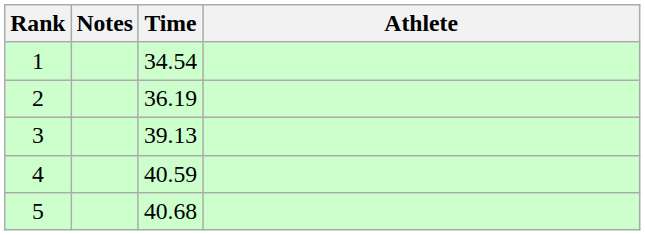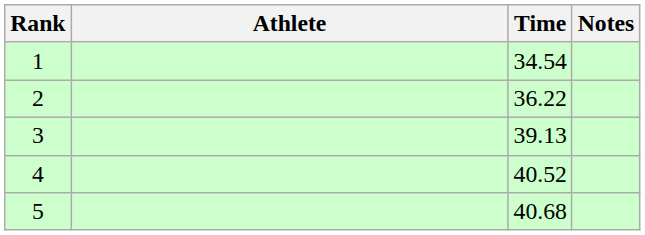 <table class="wikitable" style="text-align:center">
 <tr>
 <th>Rank</th>
+<th Style="width:18em">Athlete</th>
+<th>Time</th>
 <th>Notes</th>
-<th>Time</th>
-<th Style="width:18em">Athlete</th>
 </tr>
 <tr style="background:#cfc">
 <td>1</td>
+<td style="text-align:left"></td>
+<td>34.54</td>
 <td></td>
-<td>34.54</td>
-<td style="text-align:left"></td>
 </tr>
 <tr style="background:#cfc">
 <td>2</td>
+<td style="text-align:left"></td>
+<td>36.22</td>
 <td></td>
-<td>36.19</td>
-<td style="text-align:left"></td>
 </tr>
 <tr style="background:#cfc">
 <td>3</td>
+<td style="text-align:left"></td>
+<td>39.13</td>
 <td></td>
-<td>39.13</td>
-<td style="text-align:left"></td>
 </tr>
 <tr style="background:#cfc">
 <td>4</td>
+<td style="text-align:left"></td>
+<td>40.52</td>
 <td></td>
-<td>40.59</td>
-<td style="text-align:left"></td>
 </tr>
 <tr style="background:#cfc">
 <td>5</td>
+<td style="text-align:left"></td>
+<td>40.68</td>
 <td></td>
-<td>40.68</td>
-<td style="text-align:left"></td>
 </tr>
 </table>
